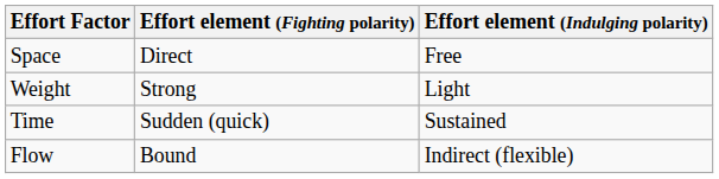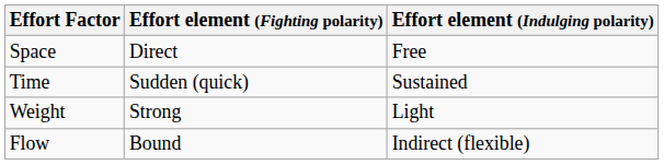 <table class="wikitable">
 <tr>
 <th>Effort Factor</th>
 <th>Effort element <small>(<em>Fighting</em> polarity)</small></th>
 <th>Effort element <small>(<em>Indulging</em> polarity)</small></th>
 </tr>
 <tr>
 <td>Space</td>
 <td>Direct</td>
 <td>Free</td>
 </tr>
 <tr>
+<td>Time</td>
+<td>Sudden (quick)</td>
+<td>Sustained</td>
+</tr>
+<tr>
 <td>Weight</td>
 <td>Strong</td>
 <td>Light</td>
-</tr>
-<tr>
-<td>Time</td>
-<td>Sudden (quick)</td>
-<td>Sustained</td>
 </tr>
 <tr>
 <td>Flow</td>
 <td>Bound</td>
 <td>Indirect (flexible)</td>
 </tr>
 </table>
